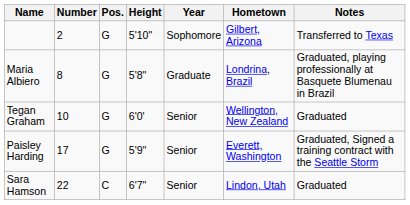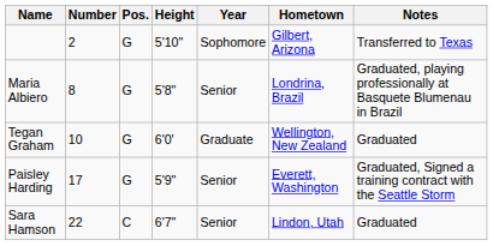 <table class="wikitable sortable" border="1">
 <tr>
 <th>Name</th>
 <th>Number</th>
 <th>Pos.</th>
 <th>Height</th>
 <th>Year</th>
 <th>Hometown</th>
 <th class="unsortable">Notes</th>
 </tr>
 <tr>
 <td></td>
 <td>2</td>
 <td>G</td>
 <td>5'10"</td>
 <td>Sophomore</td>
 <td><a href='#'>Gilbert, Arizona</a></td>
 <td>Transferred to <a href='#'>Texas</a></td>
 </tr>
 <tr>
 <td>Maria Albiero</td>
 <td>8</td>
 <td>G</td>
 <td>5'8"</td>
-<td>Graduate</td>
+<td>Senior</td>
 <td><a href='#'>Londrina</a>, <a href='#'>Brazil</a></td>
 <td>Graduated, playing professionally at Basquete Blumenau in Brazil</td>
 </tr>
 <tr>
 <td>Tegan Graham</td>
 <td>10</td>
 <td>G</td>
 <td>6'0'</td>
-<td>Senior</td>
+<td>Graduate</td>
 <td><a href='#'>Wellington, New Zealand</a></td>
 <td>Graduated</td>
 </tr>
 <tr>
 <td>Paisley Harding</td>
 <td>17</td>
 <td>G</td>
 <td>5'9"</td>
 <td>Senior</td>
 <td><a href='#'>Everett, Washington</a></td>
 <td>Graduated, Signed a training contract with the <a href='#'>Seattle Storm</a></td>
 </tr>
 <tr>
 <td>Sara Hamson</td>
 <td>22</td>
 <td>C</td>
 <td>6'7"</td>
 <td>Senior</td>
 <td><a href='#'>Lindon, Utah</a></td>
 <td>Graduated</td>
 </tr>
 </table>
